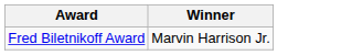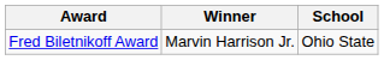 <table class="wikitable sortable">
 <tr>
 <th>Award</th>
 <th>Winner</th>
+<th>School</th>
 </tr>
 <tr>
 <td><a href='#'>Fred Biletnikoff Award</a></td>
 <td>Marvin Harrison Jr.</td>
+<td align="center">Ohio State</td>
 </tr>
 </table>
